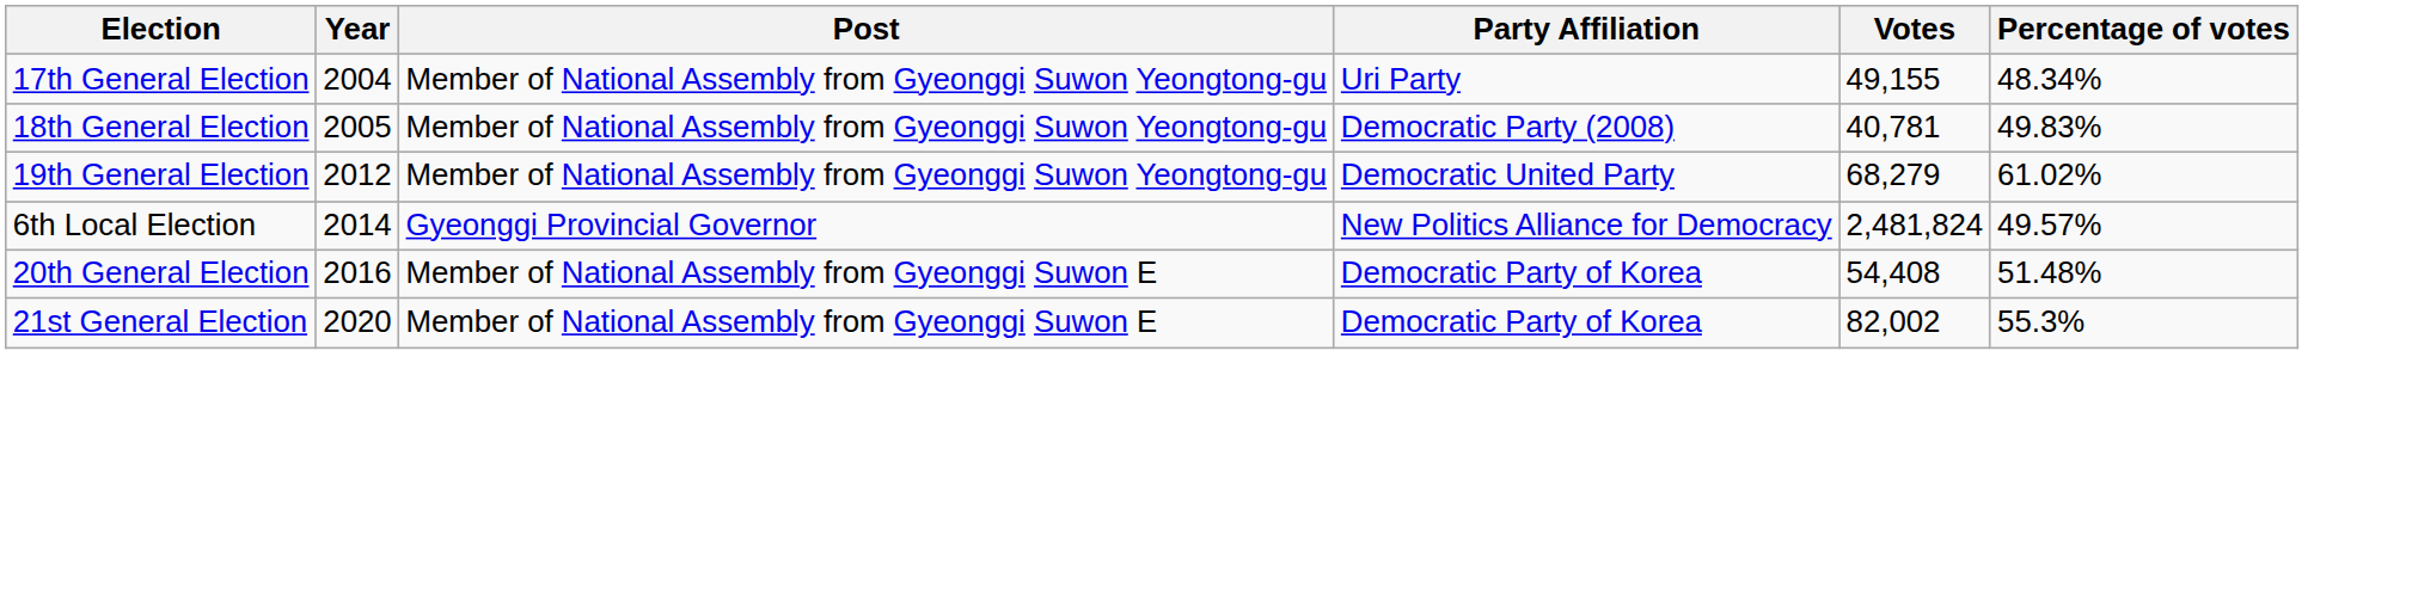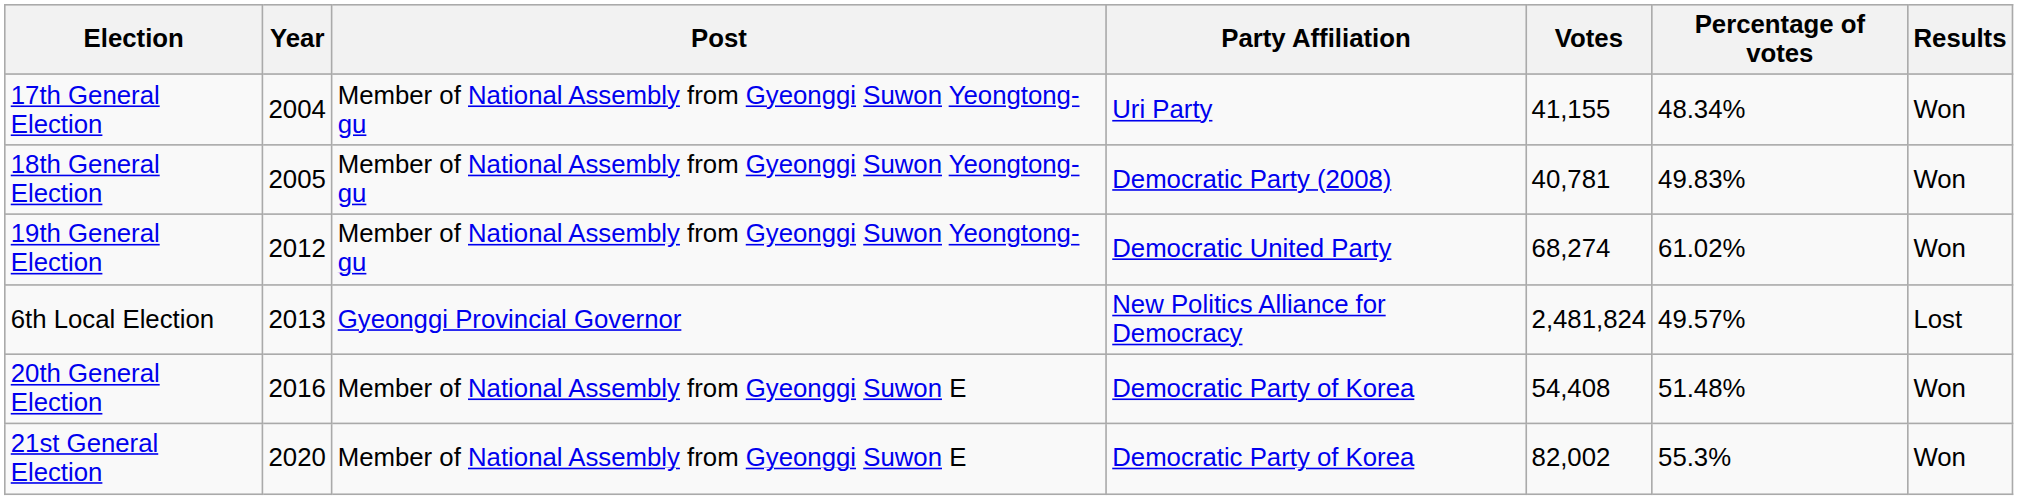 <table class="wikitable">
 <tr>
 <th>Election</th>
 <th>Year</th>
 <th>Post</th>
 <th>Party Affiliation</th>
 <th>Votes</th>
 <th>Percentage of votes</th>
+<th>Results</th>
 </tr>
 <tr>
 <td><a href='#'>17th General Election</a></td>
 <td>2004</td>
 <td>Member of <a href='#'>National Assembly</a> from <a href='#'>Gyeonggi</a> <a href='#'>Suwon</a> <a href='#'>Yeongtong-gu</a></td>
 <td><a href='#'>Uri Party</a></td>
-<td>49,155</td>
+<td>41,155</td>
 <td>48.34%</td>
+<td>Won</td>
 </tr>
 <tr>
 <td><a href='#'>18th General Election</a></td>
 <td>2005</td>
 <td>Member of <a href='#'>National Assembly</a> from <a href='#'>Gyeonggi</a> <a href='#'>Suwon</a> <a href='#'>Yeongtong-gu</a></td>
 <td><a href='#'>Democratic Party (2008)</a></td>
 <td>40,781</td>
 <td>49.83%</td>
+<td>Won</td>
 </tr>
 <tr>
 <td><a href='#'>19th General Election</a></td>
 <td>2012</td>
 <td>Member of <a href='#'>National Assembly</a> from <a href='#'>Gyeonggi</a> <a href='#'>Suwon</a> <a href='#'>Yeongtong-gu</a></td>
 <td><a href='#'>Democratic United Party</a></td>
-<td>68,279</td>
+<td>68,274</td>
 <td>61.02%</td>
+<td>Won</td>
 </tr>
 <tr>
 <td>6th Local Election</td>
-<td>2014</td>
+<td>2013</td>
 <td><a href='#'>Gyeonggi Provincial Governor</a></td>
 <td><a href='#'>New Politics Alliance for Democracy</a></td>
 <td>2,481,824</td>
 <td>49.57%</td>
+<td>Lost</td>
 </tr>
 <tr>
 <td><a href='#'>20th General Election</a></td>
 <td>2016</td>
 <td>Member of <a href='#'>National Assembly</a> from <a href='#'>Gyeonggi</a> <a href='#'>Suwon</a> E</td>
 <td><a href='#'>Democratic Party of Korea</a></td>
 <td>54,408</td>
 <td>51.48%</td>
+<td>Won</td>
 </tr>
 <tr>
 <td><a href='#'>21st General Election</a></td>
 <td>2020</td>
 <td>Member of <a href='#'>National Assembly</a> from <a href='#'>Gyeonggi</a> <a href='#'>Suwon</a> E</td>
 <td><a href='#'>Democratic Party of Korea</a></td>
 <td>82,002</td>
 <td>55.3%</td>
+<td>Won</td>
 </tr>
 </table>
